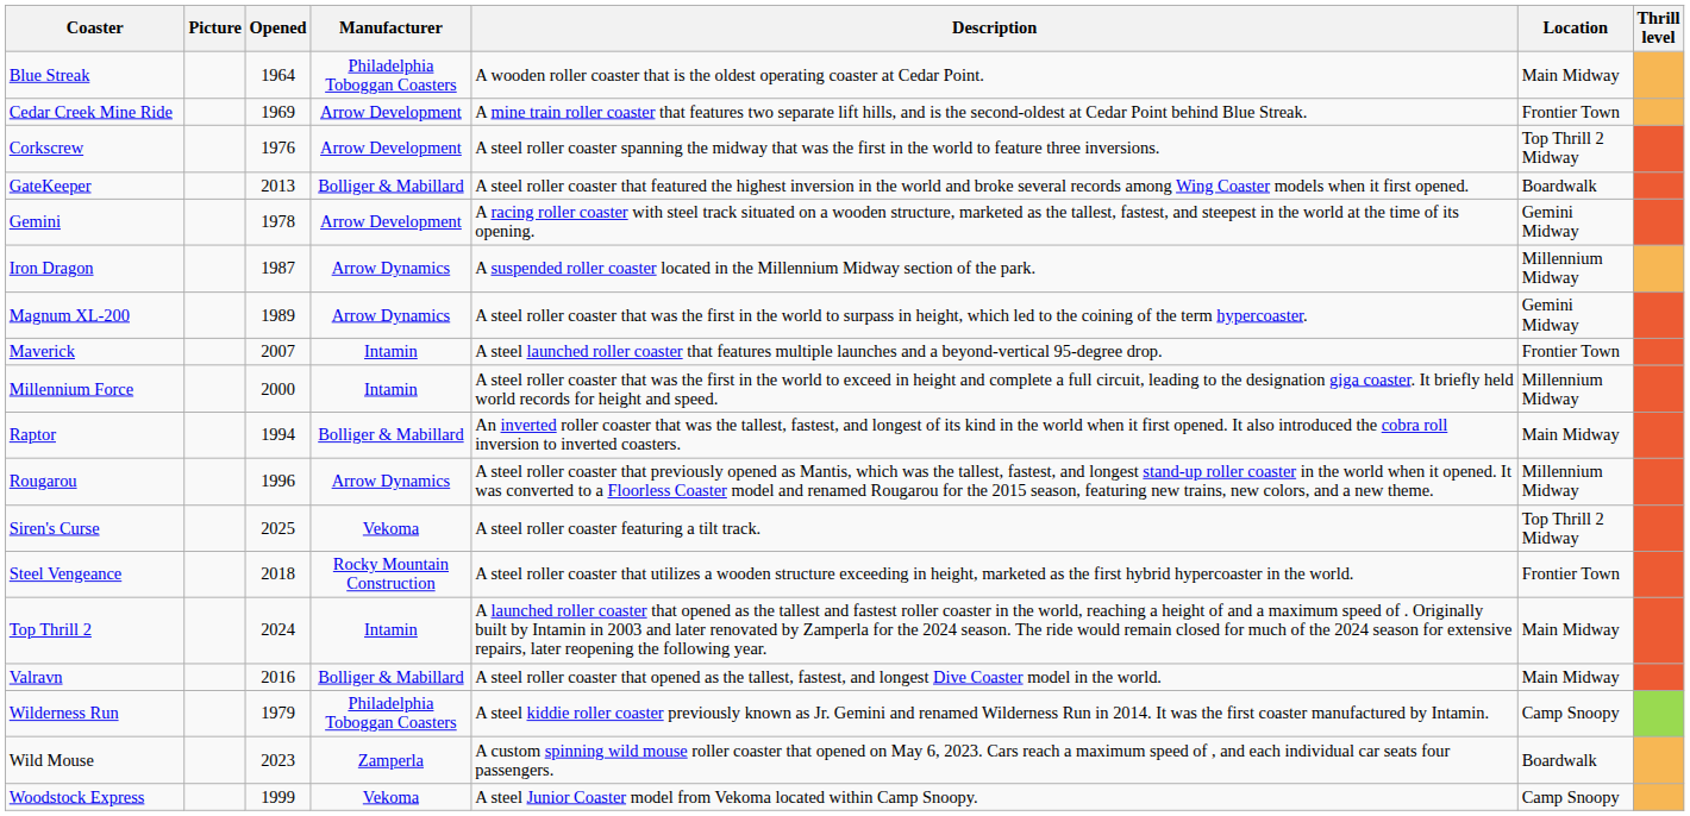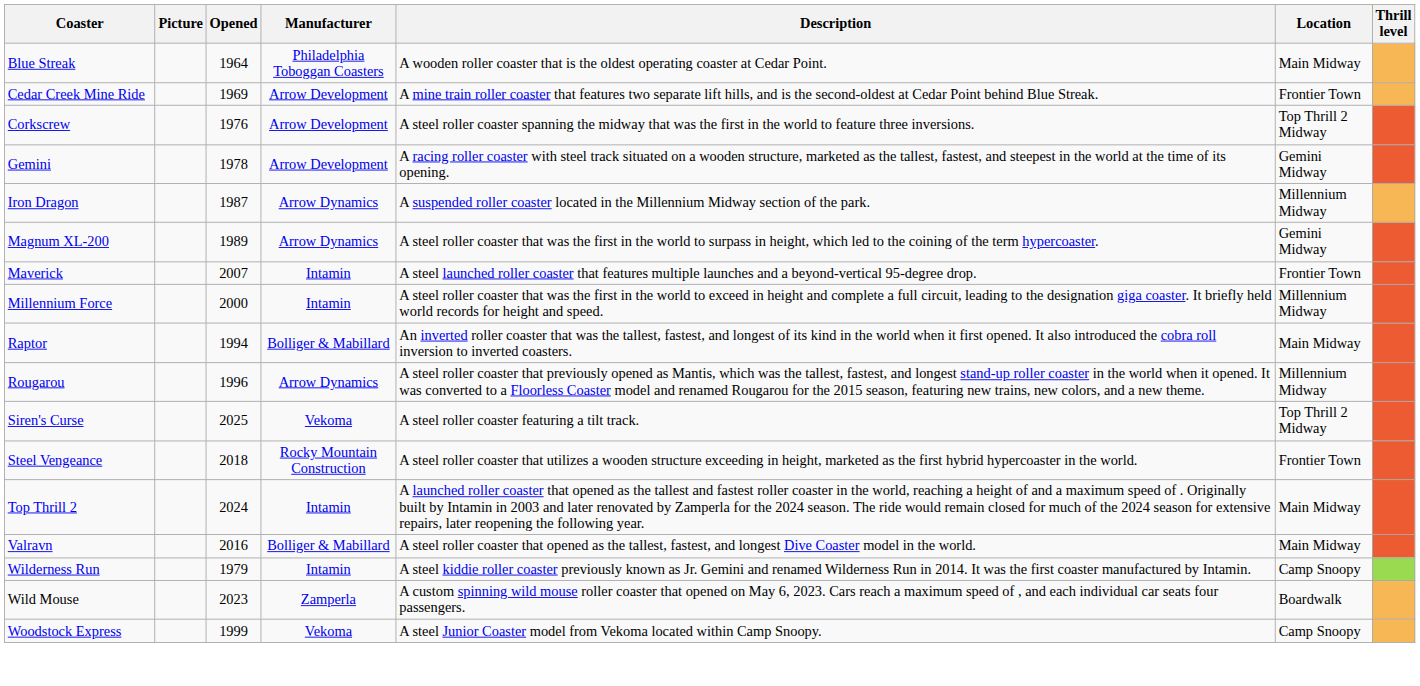 <table class="wikitable sortable">
 <tr>
 <th style="width:10em;">Coaster</th>
 <th>Picture</th>
 <th style="width:2em;">Opened</th>
 <th>Manufacturer</th>
 <th>Description</th>
 <th>Location</th>
 <th style="width:2em;">Thrill<br>level</th>
 </tr>
 <tr>
 <td><a href='#'>Blue Streak</a></td>
 <td> </td>
 <td style="text-align:center">1964</td>
 <td style="text-align:center"><a href='#'>Philadelphia Toboggan Coasters</a></td>
 <td>A wooden roller coaster that is the oldest operating coaster at Cedar Point.</td>
 <td>Main Midway</td>
 <td align="center" bgcolor="F7B754"><strong></strong></td>
 </tr>
 <tr>
 <td><a href='#'>Cedar Creek Mine Ride</a></td>
 <td> </td>
 <td style="text-align:center">1969</td>
 <td style="text-align:center"><a href='#'>Arrow Development</a></td>
 <td>A <a href='#'>mine train roller coaster</a> that features two separate lift hills, and is the second-oldest at Cedar Point behind Blue Streak.</td>
 <td>Frontier Town</td>
 <td align="center" bgcolor="F7B754"><strong></strong></td>
 </tr>
 <tr>
 <td><a href='#'>Corkscrew</a></td>
 <td> </td>
 <td style="text-align:center">1976</td>
 <td style="text-align:center"><a href='#'>Arrow Development</a></td>
 <td>A steel roller coaster spanning the midway that was the first in the world to feature three inversions.</td>
 <td>Top Thrill 2 Midway</td>
-<td align="center" bgcolor="#ED5B33"><strong></strong></td>
-</tr>
-<tr>
-<td><a href='#'>GateKeeper</a></td>
-<td> </td>
-<td style="text-align:center">2013</td>
-<td style="text-align:center"><a href='#'>Bolliger & Mabillard</a></td>
-<td>A steel roller coaster that featured the highest inversion in the world and broke several records among <a href='#'>Wing Coaster</a> models when it first opened.</td>
-<td>Boardwalk</td>
 <td align="center" bgcolor="#ED5B33"><strong></strong></td>
 </tr>
 <tr>
 <td><a href='#'>Gemini</a></td>
 <td> </td>
 <td style="text-align:center">1978</td>
 <td style="text-align:center"><a href='#'>Arrow Development</a></td>
 <td>A <a href='#'>racing roller coaster</a> with steel track situated on a wooden structure, marketed as the tallest, fastest, and steepest in the world at the time of its opening.</td>
 <td>Gemini Midway</td>
 <td align="center" bgcolor="#ED5B33"><strong></strong></td>
 </tr>
 <tr>
 <td><a href='#'>Iron Dragon</a></td>
 <td> </td>
 <td style="text-align:center">1987</td>
 <td style="text-align:center"><a href='#'>Arrow Dynamics</a></td>
 <td>A <a href='#'>suspended roller coaster</a> located in the Millennium Midway section of the park.</td>
 <td>Millennium Midway</td>
 <td align="center" bgcolor="F7B754"><strong></strong></td>
 </tr>
 <tr>
 <td><a href='#'>Magnum XL-200</a></td>
 <td> </td>
 <td style="text-align:center">1989</td>
 <td style="text-align:center"><a href='#'>Arrow Dynamics</a></td>
 <td>A steel roller coaster that was the first in the world to surpass  in height, which led to the coining of the term <a href='#'>hypercoaster</a>.</td>
 <td>Gemini Midway</td>
 <td align="center" bgcolor="#ED5B33"><strong></strong></td>
 </tr>
 <tr>
 <td><a href='#'>Maverick</a></td>
 <td> </td>
 <td style="text-align:center">2007</td>
 <td style="text-align:center"><a href='#'>Intamin</a></td>
 <td>A steel <a href='#'>launched roller coaster</a> that features multiple launches and a beyond-vertical 95-degree drop.</td>
 <td>Frontier Town</td>
 <td align="center" bgcolor="#ED5B33"><strong></strong></td>
 </tr>
 <tr>
 <td><a href='#'>Millennium Force</a></td>
 <td> </td>
 <td style="text-align:center">2000</td>
 <td style="text-align:center"><a href='#'>Intamin</a></td>
 <td>A steel roller coaster that was the first in the world to exceed  in height and complete a full circuit, leading to the designation <a href='#'>giga coaster</a>. It briefly held world records for height and speed.</td>
 <td>Millennium Midway</td>
 <td align="center" bgcolor="#ED5B33"><strong></strong></td>
 </tr>
 <tr>
 <td><a href='#'>Raptor</a></td>
 <td> </td>
 <td style="text-align:center">1994</td>
 <td style="text-align:center"><a href='#'>Bolliger & Mabillard</a></td>
 <td>An <a href='#'>inverted</a> roller coaster that was the tallest, fastest, and longest of its kind in the world when it first opened. It also introduced the <a href='#'>cobra roll</a> inversion to inverted coasters.</td>
 <td>Main Midway</td>
 <td align="center" bgcolor="#ED5B33"><strong></strong></td>
 </tr>
 <tr>
 <td><a href='#'>Rougarou</a></td>
 <td> </td>
 <td style="text-align:center">1996</td>
 <td style="text-align:center"><a href='#'>Arrow Dynamics</a></td>
 <td>A steel roller coaster that previously opened as Mantis, which was the tallest, fastest, and longest <a href='#'>stand-up roller coaster</a> in the world when it opened. It was converted to a <a href='#'>Floorless Coaster</a> model and renamed Rougarou for the 2015 season, featuring new trains, new colors, and a new theme.</td>
 <td>Millennium Midway</td>
 <td align="center" bgcolor="#ED5B33"><strong></strong></td>
 </tr>
 <tr>
 <td><a href='#'>Siren's Curse</a></td>
 <td></td>
 <td style="text-align:center">2025</td>
 <td style= "text-align:center"><a href='#'>Vekoma</a></td>
 <td>A steel roller coaster featuring a tilt track.</td>
 <td>Top Thrill 2 Midway</td>
 <td align="center" bgcolor="#ED5B33"><strong></strong></td>
 </tr>
 <tr>
 <td><a href='#'>Steel Vengeance</a></td>
 <td> </td>
 <td style="text-align:center">2018</td>
 <td style= "text-align:center"><a href='#'>Rocky Mountain Construction</a></td>
 <td>A steel roller coaster that utilizes a wooden structure exceeding  in height, marketed as the first hybrid hypercoaster in the world.</td>
 <td>Frontier Town</td>
 <td align="center" bgcolor="#ED5B33"><strong></strong></td>
 </tr>
 <tr>
 <td><a href='#'>Top Thrill 2</a></td>
 <td> </td>
 <td style="text-align:center">2024</td>
 <td style= "text-align:center"><a href='#'>Intamin</a></td>
 <td>A <a href='#'>launched roller coaster</a> that opened as the tallest and fastest roller coaster in the world, reaching a height of  and a maximum speed of . Originally built by Intamin in 2003 and later renovated by Zamperla for the 2024 season. The ride would remain closed for much of the 2024 season for extensive repairs, later reopening the following year.</td>
 <td>Main Midway</td>
 <td align="center" bgcolor="ED5B33"><br><strong></strong></td>
 </tr>
 <tr>
 <td><a href='#'>Valravn</a></td>
 <td> </td>
 <td style="text-align:center">2016</td>
 <td style="text-align:center"><a href='#'>Bolliger & Mabillard</a></td>
 <td>A steel roller coaster that opened as the tallest, fastest, and longest <a href='#'>Dive Coaster</a> model in the world.</td>
 <td>Main Midway</td>
 <td align="center" bgcolor="#ED5B33"><strong></strong></td>
 </tr>
 <tr>
 <td><a href='#'>Wilderness Run</a></td>
 <td> </td>
 <td style="text-align:center">1979</td>
-<td style="text-align:center"><a href='#'>Philadelphia Toboggan Coasters</a></td>
+<td style="text-align:center"><a href='#'>Intamin</a></td>
 <td>A steel <a href='#'>kiddie roller coaster</a> previously known as Jr. Gemini and renamed Wilderness Run in 2014. It was the first coaster manufactured by Intamin.</td>
 <td>Camp Snoopy</td>
 <td align="center" bgcolor="#99DA50"><strong></strong></td>
 </tr>
 <tr>
 <td>Wild Mouse</td>
 <td> </td>
 <td style="text-align:center">2023</td>
 <td style="text-align:center"><a href='#'>Zamperla</a></td>
 <td>A custom <a href='#'>spinning wild mouse</a> roller coaster that opened on May 6, 2023. Cars reach a maximum speed of , and each individual car seats four passengers.</td>
 <td>Boardwalk</td>
 <td align="center" bgcolor="F7B754"><strong></strong></td>
 </tr>
 <tr>
 <td><a href='#'>Woodstock Express</a></td>
 <td> </td>
 <td style="text-align:center">1999</td>
 <td style="text-align:center"><a href='#'>Vekoma</a></td>
 <td>A steel <a href='#'>Junior Coaster</a> model from Vekoma located within Camp Snoopy.</td>
 <td>Camp Snoopy</td>
 <td align="center" bgcolor="F7B754"><strong></strong></td>
 </tr>
 </table>
